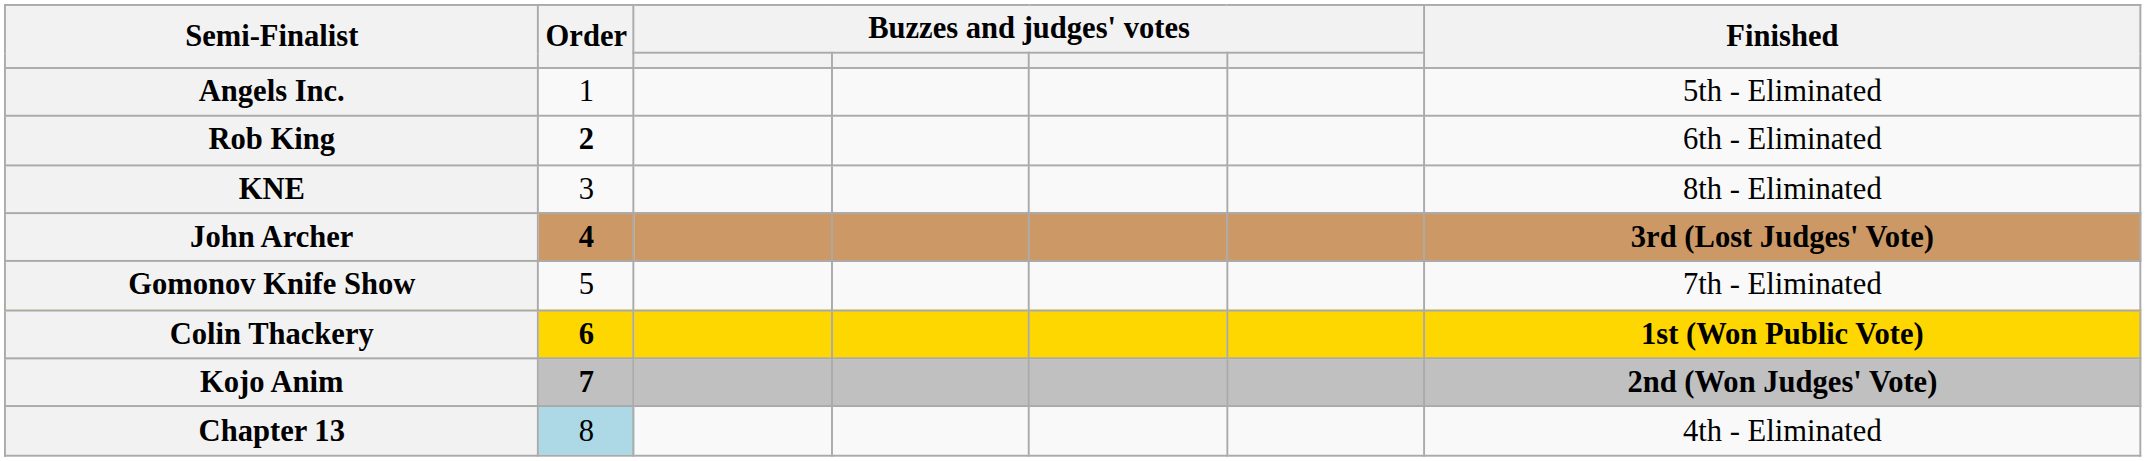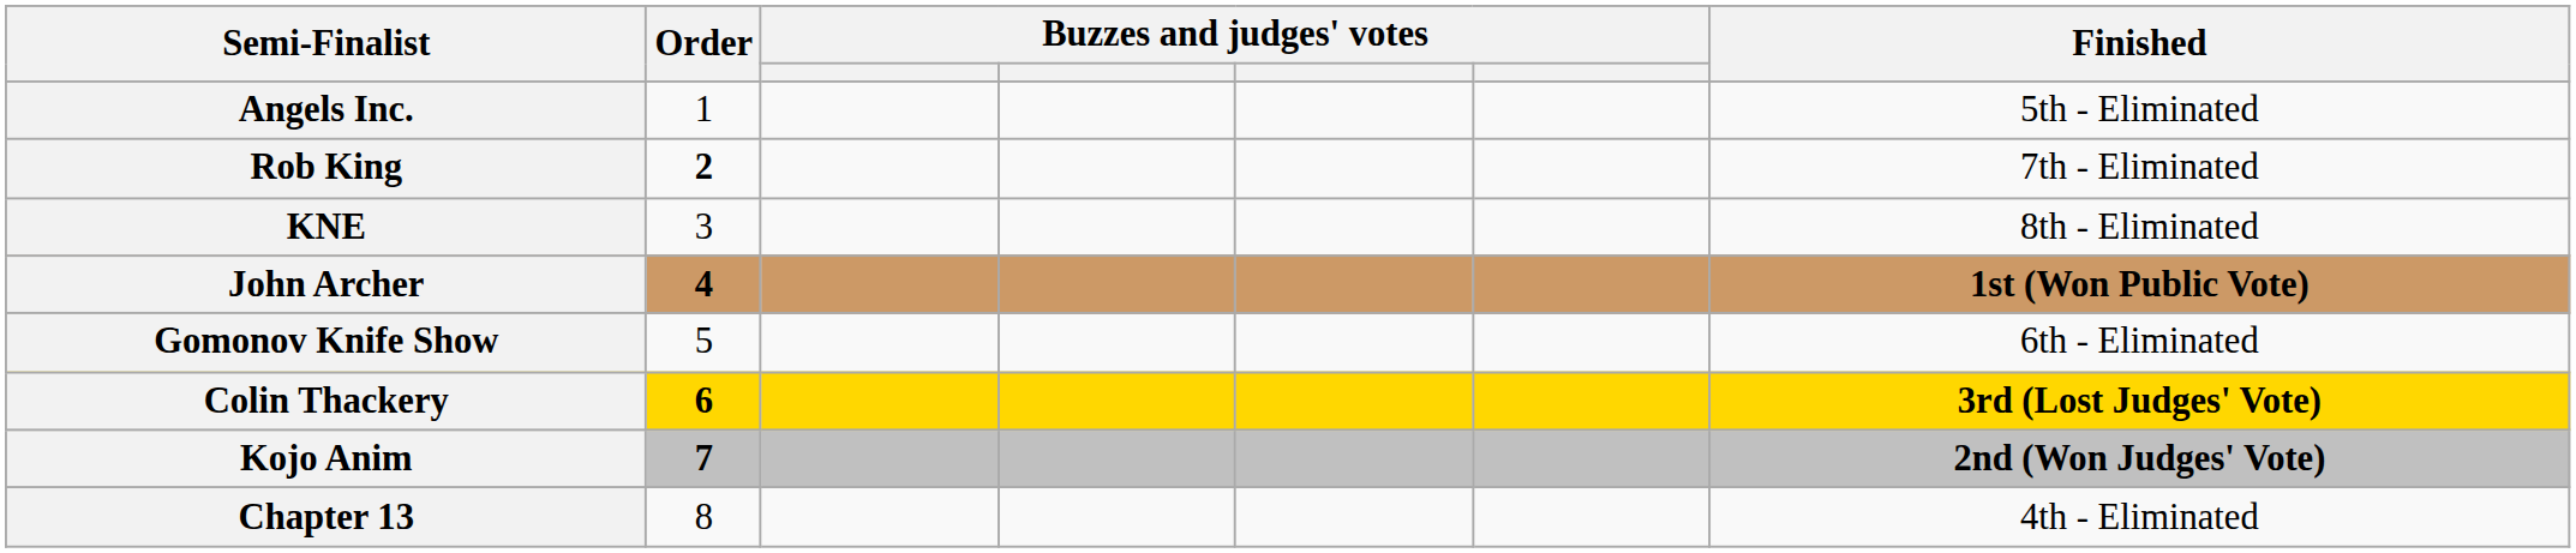 <table class="wikitable plainrowheaders sortable" style="text-align:center;">
 <tr>
 <th scope="col" rowspan="2" class="unsortable" style="width:17em;">Semi-Finalist</th>
 <th scope="col" rowspan="2" style="width:1em;">Order</th>
 <th scope="col" colspan="4" class="unsortable" style="width:24em;">Buzzes and judges' votes</th>
 <th scope="col" rowspan="2" style="width:23em;">Finished </th>
 </tr>
 <tr>
 <th scope="col" class="unsortable" style="width:6em;"></th>
 <th scope="col" class="unsortable" style="width:6em;"></th>
 <th scope="col" class="unsortable" style="width:6em;"></th>
 <th scope="col" class="unsortable" style="width:6em;"></th>
 </tr>
 <tr>
 <th scope="row">Angels Inc.</th>
 <td>1</td>
 <td style="text-align:center;"></td>
 <td style="text-align:center;"></td>
 <td style="text-align:center;"></td>
 <td style="text-align:center;"></td>
 <td>5th - Eliminated</td>
 </tr>
 <tr>
 <th scope="row">Rob King</th>
 <td><strong>2</strong></td>
 <td style="text-align:center;"></td>
 <td style="text-align:center;"></td>
 <td style="text-align:center;"></td>
 <td style="text-align:center;"></td>
-<td>6th - Eliminated</td>
+<td>7th - Eliminated</td>
 </tr>
 <tr>
 <th scope="row">KNE</th>
 <td>3</td>
 <td style="text-align:center;"></td>
 <td style="text-align:center;"></td>
 <td style="text-align:center;"></td>
 <td style="text-align:center;"></td>
 <td>8th - Eliminated</td>
 </tr>
 <tr style="background:#c96;">
 <th scope="row"><strong>John Archer</strong></th>
 <td><strong>4</strong></td>
 <td style="text-align:center;"></td>
 <td style="text-align:center;"></td>
 <td style="text-align:center;"></td>
 <td style="text-align:center;"></td>
-<td><strong>3rd (Lost Judges' Vote)</strong></td>
+<td><strong>1st (Won Public Vote)</strong></td>
 </tr>
 <tr>
 <th scope="row">Gomonov Knife Show</th>
 <td>5</td>
 <td style="text-align:center;"></td>
 <td style="text-align:center;"></td>
 <td style="text-align:center;"></td>
 <td style="text-align:center;"></td>
-<td>7th - Eliminated</td>
+<td>6th - Eliminated</td>
 </tr>
 <tr style="background:gold;">
 <th scope="row"><strong>Colin Thackery</strong></th>
 <td><strong>6</strong></td>
 <td style="text-align:center;"></td>
 <td style="text-align:center;"></td>
 <td style="text-align:center;"></td>
 <td style="text-align:center;"></td>
-<td><strong>1st (Won Public Vote)</strong></td>
+<td><strong>3rd (Lost Judges' Vote)</strong></td>
 </tr>
 <tr style="background:silver;">
 <th scope="row"><strong>Kojo Anim</strong></th>
 <td><strong>7</strong></td>
 <td style="text-align:center;"></td>
 <td style="text-align:center;"></td>
 <td style="text-align:center;"></td>
 <td style="text-align:center;"></td>
 <td><strong>2nd (Won Judges' Vote)</strong></td>
 </tr>
 <tr>
 <th scope="row">Chapter 13</th>
-<td style="background: lightblue;">8</td>
+<td>8</td>
 <td style="text-align:center;"></td>
 <td style="text-align:center;"></td>
 <td style="text-align:center;"></td>
 <td style="text-align:center;"></td>
 <td>4th - Eliminated</td>
 </tr>
 </table>
